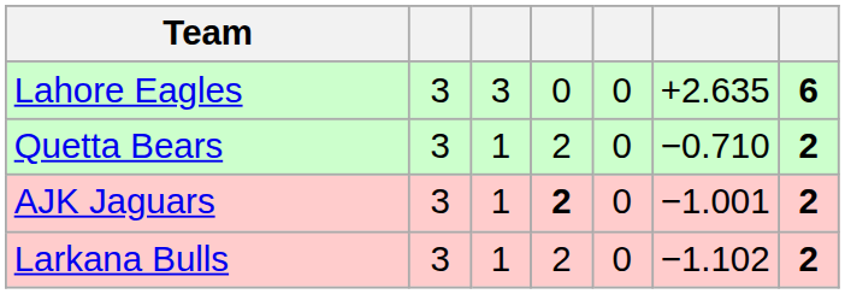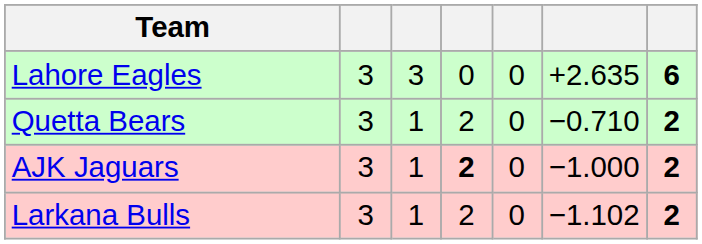 <table class="wikitable" style="text-align:center">
 <tr>
 <th style="width:175px;">Team</th>
 <th style="width:20px;"></th>
 <th style="width:20px;"></th>
 <th style="width:20px;"></th>
 <th style="width:20px;"></th>
 <th style="width:45px;"></th>
 <th style="width:20px;"></th>
 </tr>
 <tr style="background:#ccffcc">
 <td style="text-align:left"><a href='#'>Lahore Eagles</a></td>
 <td>3</td>
 <td>3</td>
 <td>0</td>
 <td>0</td>
 <td>+2.635</td>
 <td><strong>6</strong></td>
 </tr>
 <tr style="background:#ccffcc">
 <td style="text-align:left"><a href='#'>Quetta Bears</a></td>
 <td>3</td>
 <td>1</td>
 <td>2</td>
 <td>0</td>
 <td>−0.710</td>
 <td><strong>2</strong></td>
 </tr>
 <tr style="background:#ffcccc">
 <td style="text-align:left"><a href='#'>AJK Jaguars</a></td>
 <td>3</td>
 <td>1</td>
 <td><strong>2</strong></td>
 <td>0</td>
-<td>−1.001</td>
+<td>−1.000</td>
 <td><strong>2</strong></td>
 </tr>
 <tr style="background:#ffcccc">
 <td style="text-align:left"><a href='#'>Larkana Bulls</a></td>
 <td>3</td>
 <td>1</td>
 <td>2</td>
 <td>0</td>
 <td>−1.102</td>
 <td><strong>2</strong></td>
 </tr>
 </table>
